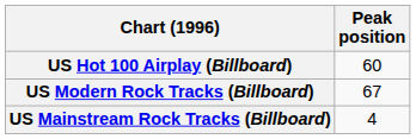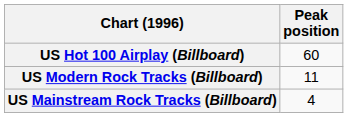 <table class="wikitable sortable plainrowheaders">
 <tr>
 <th scope="col">Chart (1996)</th>
 <th scope="col">Peak<br>position</th>
 </tr>
 <tr>
 <th scope="row">US <a href='#'>Hot 100 Airplay</a> (<em>Billboard</em>)</th>
 <td align="center">60</td>
 </tr>
 <tr>
 <th scope="row">US <a href='#'>Modern Rock Tracks</a> (<em>Billboard</em>)</th>
-<td align="center">67</td>
+<td align="center">11</td>
 </tr>
 <tr>
 <th scope="row">US <a href='#'>Mainstream Rock Tracks</a> (<em>Billboard</em>)</th>
 <td align="center">4</td>
 </tr>
 </table>
